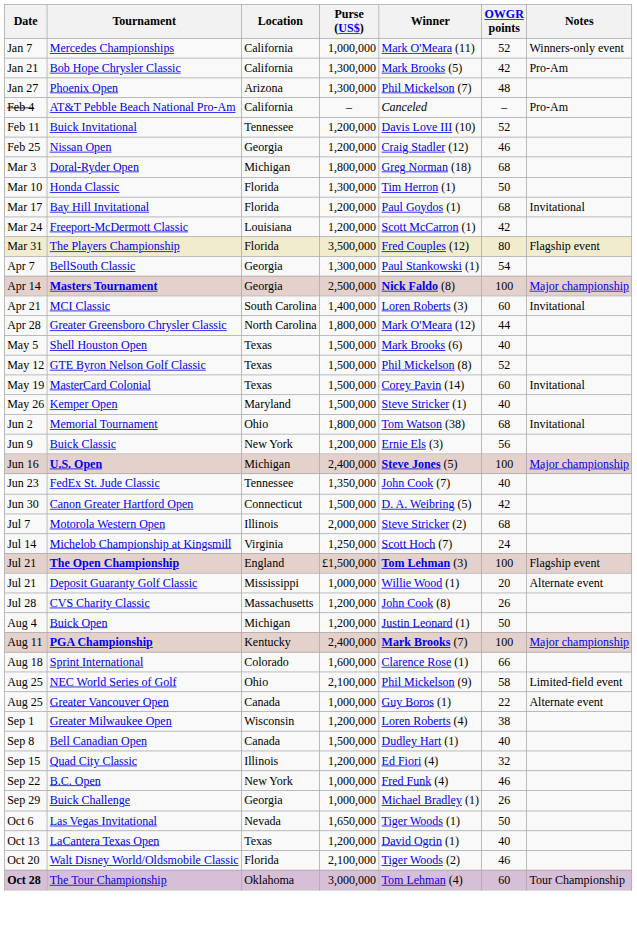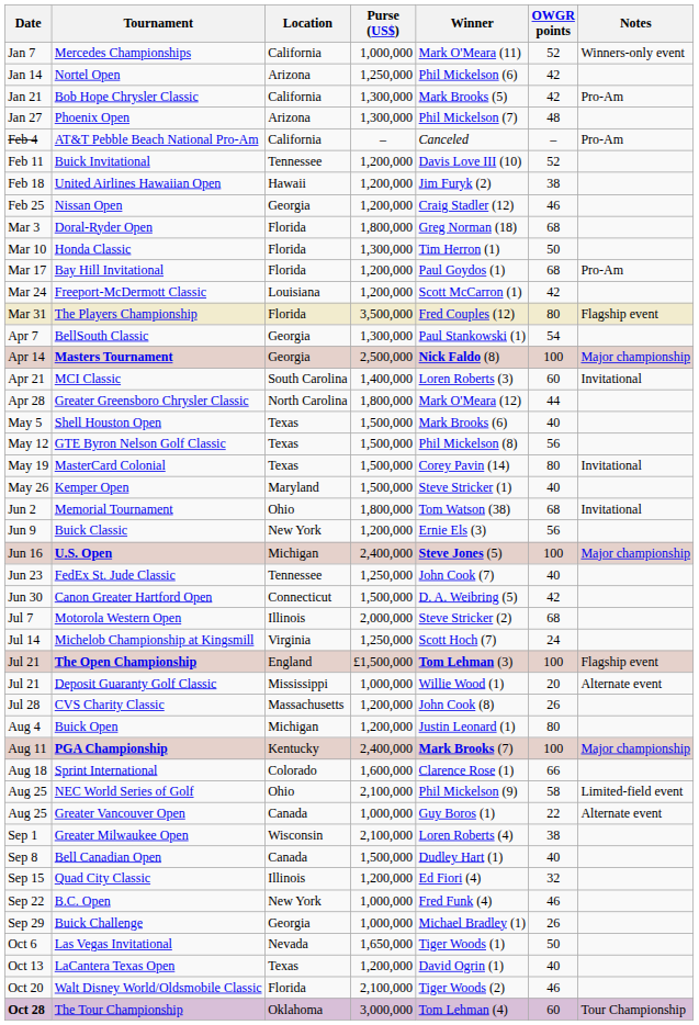 <table class="wikitable" style="font-size:95%">
 <tr>
 <th>Date</th>
 <th>Tournament</th>
 <th>Location</th>
 <th>Purse<br>(<a href='#'>US$</a>)</th>
 <th>Winner</th>
 <th><a href='#'>OWGR</a><br>points</th>
 <th>Notes</th>
 </tr>
 <tr>
 <td>Jan 7</td>
 <td><a href='#'>Mercedes Championships</a></td>
 <td>California</td>
 <td align=right>1,000,000</td>
 <td> <a href='#'>Mark O'Meara</a> (11)</td>
 <td align=center>52</td>
 <td>Winners-only event</td>
+</tr>
+<tr>
+<td>Jan 14</td>
+<td><a href='#'>Nortel Open</a></td>
+<td>Arizona</td>
+<td align=right>1,250,000</td>
+<td> <a href='#'>Phil Mickelson</a> (6)</td>
+<td align=center>42</td>
+<td></td>
 </tr>
 <tr>
 <td>Jan 21</td>
 <td><a href='#'>Bob Hope Chrysler Classic</a></td>
 <td>California</td>
 <td align=right>1,300,000</td>
 <td> <a href='#'>Mark Brooks</a> (5)</td>
 <td align=center>42</td>
 <td>Pro-Am</td>
 </tr>
 <tr>
 <td>Jan 27</td>
 <td><a href='#'>Phoenix Open</a></td>
 <td>Arizona</td>
 <td align=right>1,300,000</td>
 <td> <a href='#'>Phil Mickelson</a> (7)</td>
 <td align=center>48</td>
 <td></td>
 </tr>
 <tr>
 <td><s>Feb 4</s></td>
 <td><a href='#'>AT&T Pebble Beach National Pro-Am</a></td>
 <td>California</td>
 <td align=center>–</td>
 <td><em>Canceled</em></td>
 <td align=center>–</td>
 <td>Pro-Am</td>
 </tr>
 <tr>
 <td>Feb 11</td>
 <td><a href='#'>Buick Invitational</a></td>
 <td>Tennessee</td>
 <td align=right>1,200,000</td>
 <td> <a href='#'>Davis Love III</a> (10)</td>
 <td align=center>52</td>
 <td></td>
 </tr>
 <tr>
+<td>Feb 18</td>
+<td><a href='#'>United Airlines Hawaiian Open</a></td>
+<td>Hawaii</td>
+<td align=right>1,200,000</td>
+<td> <a href='#'>Jim Furyk</a> (2)</td>
+<td align=center>38</td>
+<td></td>
+</tr>
+<tr>
 <td>Feb 25</td>
 <td><a href='#'>Nissan Open</a></td>
 <td>Georgia</td>
 <td align=right>1,200,000</td>
 <td> <a href='#'>Craig Stadler</a> (12)</td>
 <td align=center>46</td>
 <td></td>
 </tr>
 <tr>
 <td>Mar 3</td>
 <td><a href='#'>Doral-Ryder Open</a></td>
-<td>Michigan</td>
+<td>Florida</td>
 <td align=right>1,800,000</td>
 <td> <a href='#'>Greg Norman</a> (18)</td>
 <td align=center>68</td>
 <td></td>
 </tr>
 <tr>
 <td>Mar 10</td>
 <td><a href='#'>Honda Classic</a></td>
 <td>Florida</td>
 <td align=right>1,300,000</td>
 <td> <a href='#'>Tim Herron</a> (1)</td>
 <td align=center>50</td>
 <td></td>
 </tr>
 <tr>
 <td>Mar 17</td>
 <td><a href='#'>Bay Hill Invitational</a></td>
 <td>Florida</td>
 <td align=right>1,200,000</td>
 <td> <a href='#'>Paul Goydos</a> (1)</td>
 <td align=center>68</td>
-<td>Invitational</td>
+<td>Pro-Am</td>
 </tr>
 <tr>
 <td>Mar 24</td>
 <td><a href='#'>Freeport-McDermott Classic</a></td>
 <td>Louisiana</td>
 <td align=right>1,200,000</td>
 <td> <a href='#'>Scott McCarron</a> (1)</td>
 <td align=center>42</td>
 <td></td>
 </tr>
 <tr style="background:#f2ecce;">
 <td>Mar 31</td>
 <td><a href='#'>The Players Championship</a></td>
 <td>Florida</td>
 <td align=right>3,500,000</td>
 <td> <a href='#'>Fred Couples</a> (12)</td>
 <td align=center>80</td>
 <td>Flagship event</td>
 </tr>
 <tr>
 <td>Apr 7</td>
 <td><a href='#'>BellSouth Classic</a></td>
 <td>Georgia</td>
 <td align=right>1,300,000</td>
 <td> <a href='#'>Paul Stankowski</a> (1)</td>
 <td align=center>54</td>
 <td></td>
 </tr>
 <tr style="background:#e5d1cb;">
 <td>Apr 14</td>
 <td><strong><a href='#'>Masters Tournament</a></strong></td>
 <td>Georgia</td>
 <td align=right>2,500,000</td>
 <td> <strong><a href='#'>Nick Faldo</a></strong> (8)</td>
 <td align=center>100</td>
 <td><a href='#'>Major championship</a></td>
 </tr>
 <tr>
 <td>Apr 21</td>
 <td><a href='#'>MCI Classic</a></td>
 <td>South Carolina</td>
 <td align=right>1,400,000</td>
 <td> <a href='#'>Loren Roberts</a> (3)</td>
 <td align=center>60</td>
 <td>Invitational</td>
 </tr>
 <tr>
 <td>Apr 28</td>
 <td><a href='#'>Greater Greensboro Chrysler Classic</a></td>
 <td>North Carolina</td>
 <td align=right>1,800,000</td>
 <td> <a href='#'>Mark O'Meara</a> (12)</td>
 <td align=center>44</td>
 <td></td>
 </tr>
 <tr>
 <td>May 5</td>
 <td><a href='#'>Shell Houston Open</a></td>
 <td>Texas</td>
 <td align=right>1,500,000</td>
 <td> <a href='#'>Mark Brooks</a> (6)</td>
 <td align=center>40</td>
 <td></td>
 </tr>
 <tr>
 <td>May 12</td>
 <td><a href='#'>GTE Byron Nelson Golf Classic</a></td>
 <td>Texas</td>
 <td align=right>1,500,000</td>
 <td> <a href='#'>Phil Mickelson</a> (8)</td>
-<td align=center>52</td>
+<td align=center>56</td>
 <td></td>
 </tr>
 <tr>
 <td>May 19</td>
 <td><a href='#'>MasterCard Colonial</a></td>
 <td>Texas</td>
 <td align=right>1,500,000</td>
 <td> <a href='#'>Corey Pavin</a> (14)</td>
-<td align=center>60</td>
+<td align=center>80</td>
 <td>Invitational</td>
 </tr>
 <tr>
 <td>May 26</td>
 <td><a href='#'>Kemper Open</a></td>
 <td>Maryland</td>
 <td align=right>1,500,000</td>
 <td> <a href='#'>Steve Stricker</a> (1)</td>
 <td align=center>40</td>
 <td></td>
 </tr>
 <tr>
 <td>Jun 2</td>
 <td><a href='#'>Memorial Tournament</a></td>
 <td>Ohio</td>
 <td align=right>1,800,000</td>
 <td> <a href='#'>Tom Watson</a> (38)</td>
 <td align=center>68</td>
 <td>Invitational</td>
 </tr>
 <tr>
 <td>Jun 9</td>
 <td><a href='#'>Buick Classic</a></td>
 <td>New York</td>
 <td align=right>1,200,000</td>
 <td> <a href='#'>Ernie Els</a> (3)</td>
 <td align=center>56</td>
 <td></td>
 </tr>
 <tr style="background:#e5d1cb;">
 <td>Jun 16</td>
 <td><strong><a href='#'>U.S. Open</a></strong></td>
 <td>Michigan</td>
 <td align=right>2,400,000</td>
 <td> <strong><a href='#'>Steve Jones</a></strong> (5)</td>
 <td align=center>100</td>
 <td><a href='#'>Major championship</a></td>
 </tr>
 <tr>
 <td>Jun 23</td>
 <td><a href='#'>FedEx St. Jude Classic</a></td>
 <td>Tennessee</td>
-<td align=right>1,350,000</td>
+<td align=right>1,250,000</td>
 <td> <a href='#'>John Cook</a> (7)</td>
 <td align=center>40</td>
 <td></td>
 </tr>
 <tr>
 <td>Jun 30</td>
 <td><a href='#'>Canon Greater Hartford Open</a></td>
 <td>Connecticut</td>
 <td align=right>1,500,000</td>
 <td> <a href='#'>D. A. Weibring</a> (5)</td>
 <td align=center>42</td>
 <td></td>
 </tr>
 <tr>
 <td>Jul 7</td>
 <td><a href='#'>Motorola Western Open</a></td>
 <td>Illinois</td>
 <td align=right>2,000,000</td>
 <td> <a href='#'>Steve Stricker</a> (2)</td>
 <td align=center>68</td>
 <td></td>
 </tr>
 <tr>
 <td>Jul 14</td>
 <td><a href='#'>Michelob Championship at Kingsmill</a></td>
 <td>Virginia</td>
 <td align=right>1,250,000</td>
 <td> <a href='#'>Scott Hoch</a> (7)</td>
 <td align=center>24</td>
 <td></td>
 </tr>
 <tr style="background:#e5d1cb;">
 <td>Jul 21</td>
 <td><strong><a href='#'>The Open Championship</a></strong></td>
 <td>England</td>
 <td align=right>£1,500,000</td>
 <td> <strong><a href='#'>Tom Lehman</a></strong> (3)</td>
 <td align=center>100</td>
 <td>Flagship event</td>
 </tr>
 <tr>
 <td>Jul 21</td>
 <td><a href='#'>Deposit Guaranty Golf Classic</a></td>
 <td>Mississippi</td>
 <td align=right>1,000,000</td>
 <td> <a href='#'>Willie Wood</a> (1)</td>
 <td align=center>20</td>
 <td>Alternate event</td>
 </tr>
 <tr>
 <td>Jul 28</td>
 <td><a href='#'>CVS Charity Classic</a></td>
 <td>Massachusetts</td>
 <td align=right>1,200,000</td>
 <td> <a href='#'>John Cook</a> (8)</td>
 <td align=center>26</td>
 <td></td>
 </tr>
 <tr>
 <td>Aug 4</td>
 <td><a href='#'>Buick Open</a></td>
 <td>Michigan</td>
 <td align=right>1,200,000</td>
 <td> <a href='#'>Justin Leonard</a> (1)</td>
-<td align=center>50</td>
+<td align=center>80</td>
 <td></td>
 </tr>
 <tr style="background:#e5d1cb;">
 <td>Aug 11</td>
 <td><strong><a href='#'>PGA Championship</a></strong></td>
 <td>Kentucky</td>
 <td align=right>2,400,000</td>
 <td> <strong><a href='#'>Mark Brooks</a></strong> (7)</td>
 <td align=center>100</td>
 <td><a href='#'>Major championship</a></td>
 </tr>
 <tr>
 <td>Aug 18</td>
 <td><a href='#'>Sprint International</a></td>
 <td>Colorado</td>
 <td align=right>1,600,000</td>
 <td> <a href='#'>Clarence Rose</a> (1)</td>
 <td align=center>66</td>
 <td></td>
 </tr>
 <tr>
 <td>Aug 25</td>
 <td><a href='#'>NEC World Series of Golf</a></td>
 <td>Ohio</td>
 <td align=right>2,100,000</td>
 <td> <a href='#'>Phil Mickelson</a> (9)</td>
 <td align=center>58</td>
 <td>Limited-field event</td>
 </tr>
 <tr>
 <td>Aug 25</td>
 <td><a href='#'>Greater Vancouver Open</a></td>
 <td>Canada</td>
 <td align=right>1,000,000</td>
 <td> <a href='#'>Guy Boros</a> (1)</td>
 <td align=center>22</td>
 <td>Alternate event</td>
 </tr>
 <tr>
 <td>Sep 1</td>
 <td><a href='#'>Greater Milwaukee Open</a></td>
 <td>Wisconsin</td>
-<td align=right>1,200,000</td>
+<td align=right>2,100,000</td>
 <td> <a href='#'>Loren Roberts</a> (4)</td>
 <td align=center>38</td>
 <td></td>
 </tr>
 <tr>
 <td>Sep 8</td>
 <td><a href='#'>Bell Canadian Open</a></td>
 <td>Canada</td>
 <td align=right>1,500,000</td>
 <td> <a href='#'>Dudley Hart</a> (1)</td>
 <td align=center>40</td>
 <td></td>
 </tr>
 <tr>
 <td>Sep 15</td>
 <td><a href='#'>Quad City Classic</a></td>
 <td>Illinois</td>
 <td align=right>1,200,000</td>
 <td> <a href='#'>Ed Fiori</a> (4)</td>
 <td align=center>32</td>
 <td></td>
 </tr>
 <tr>
 <td>Sep 22</td>
 <td><a href='#'>B.C. Open</a></td>
 <td>New York</td>
 <td align=right>1,000,000</td>
 <td> <a href='#'>Fred Funk</a> (4)</td>
 <td align=center>46</td>
 <td></td>
 </tr>
 <tr>
 <td>Sep 29</td>
 <td><a href='#'>Buick Challenge</a></td>
 <td>Georgia</td>
 <td align=right>1,000,000</td>
 <td> <a href='#'>Michael Bradley</a> (1)</td>
 <td align=center>26</td>
 <td></td>
 </tr>
 <tr>
 <td>Oct 6</td>
 <td><a href='#'>Las Vegas Invitational</a></td>
 <td>Nevada</td>
 <td align=right>1,650,000</td>
 <td> <a href='#'>Tiger Woods</a> (1)</td>
 <td align=center>50</td>
 <td></td>
 </tr>
 <tr>
 <td>Oct 13</td>
 <td><a href='#'>LaCantera Texas Open</a></td>
 <td>Texas</td>
 <td align=right>1,200,000</td>
 <td> <a href='#'>David Ogrin</a> (1)</td>
 <td align=center>40</td>
 <td></td>
 </tr>
 <tr>
 <td>Oct 20</td>
 <td><a href='#'>Walt Disney World/Oldsmobile Classic</a></td>
 <td>Florida</td>
 <td align=right>2,100,000</td>
 <td> <a href='#'>Tiger Woods</a> (2)</td>
 <td align=center>46</td>
 <td></td>
 </tr>
 <tr style="background:thistle;">
 <td><strong>Oct 28</strong></td>
 <td><a href='#'>The Tour Championship</a></td>
 <td>Oklahoma</td>
 <td align=right>3,000,000</td>
 <td> <a href='#'>Tom Lehman</a> (4)</td>
 <td align=center>60</td>
 <td>Tour Championship</td>
 </tr>
 </table>
